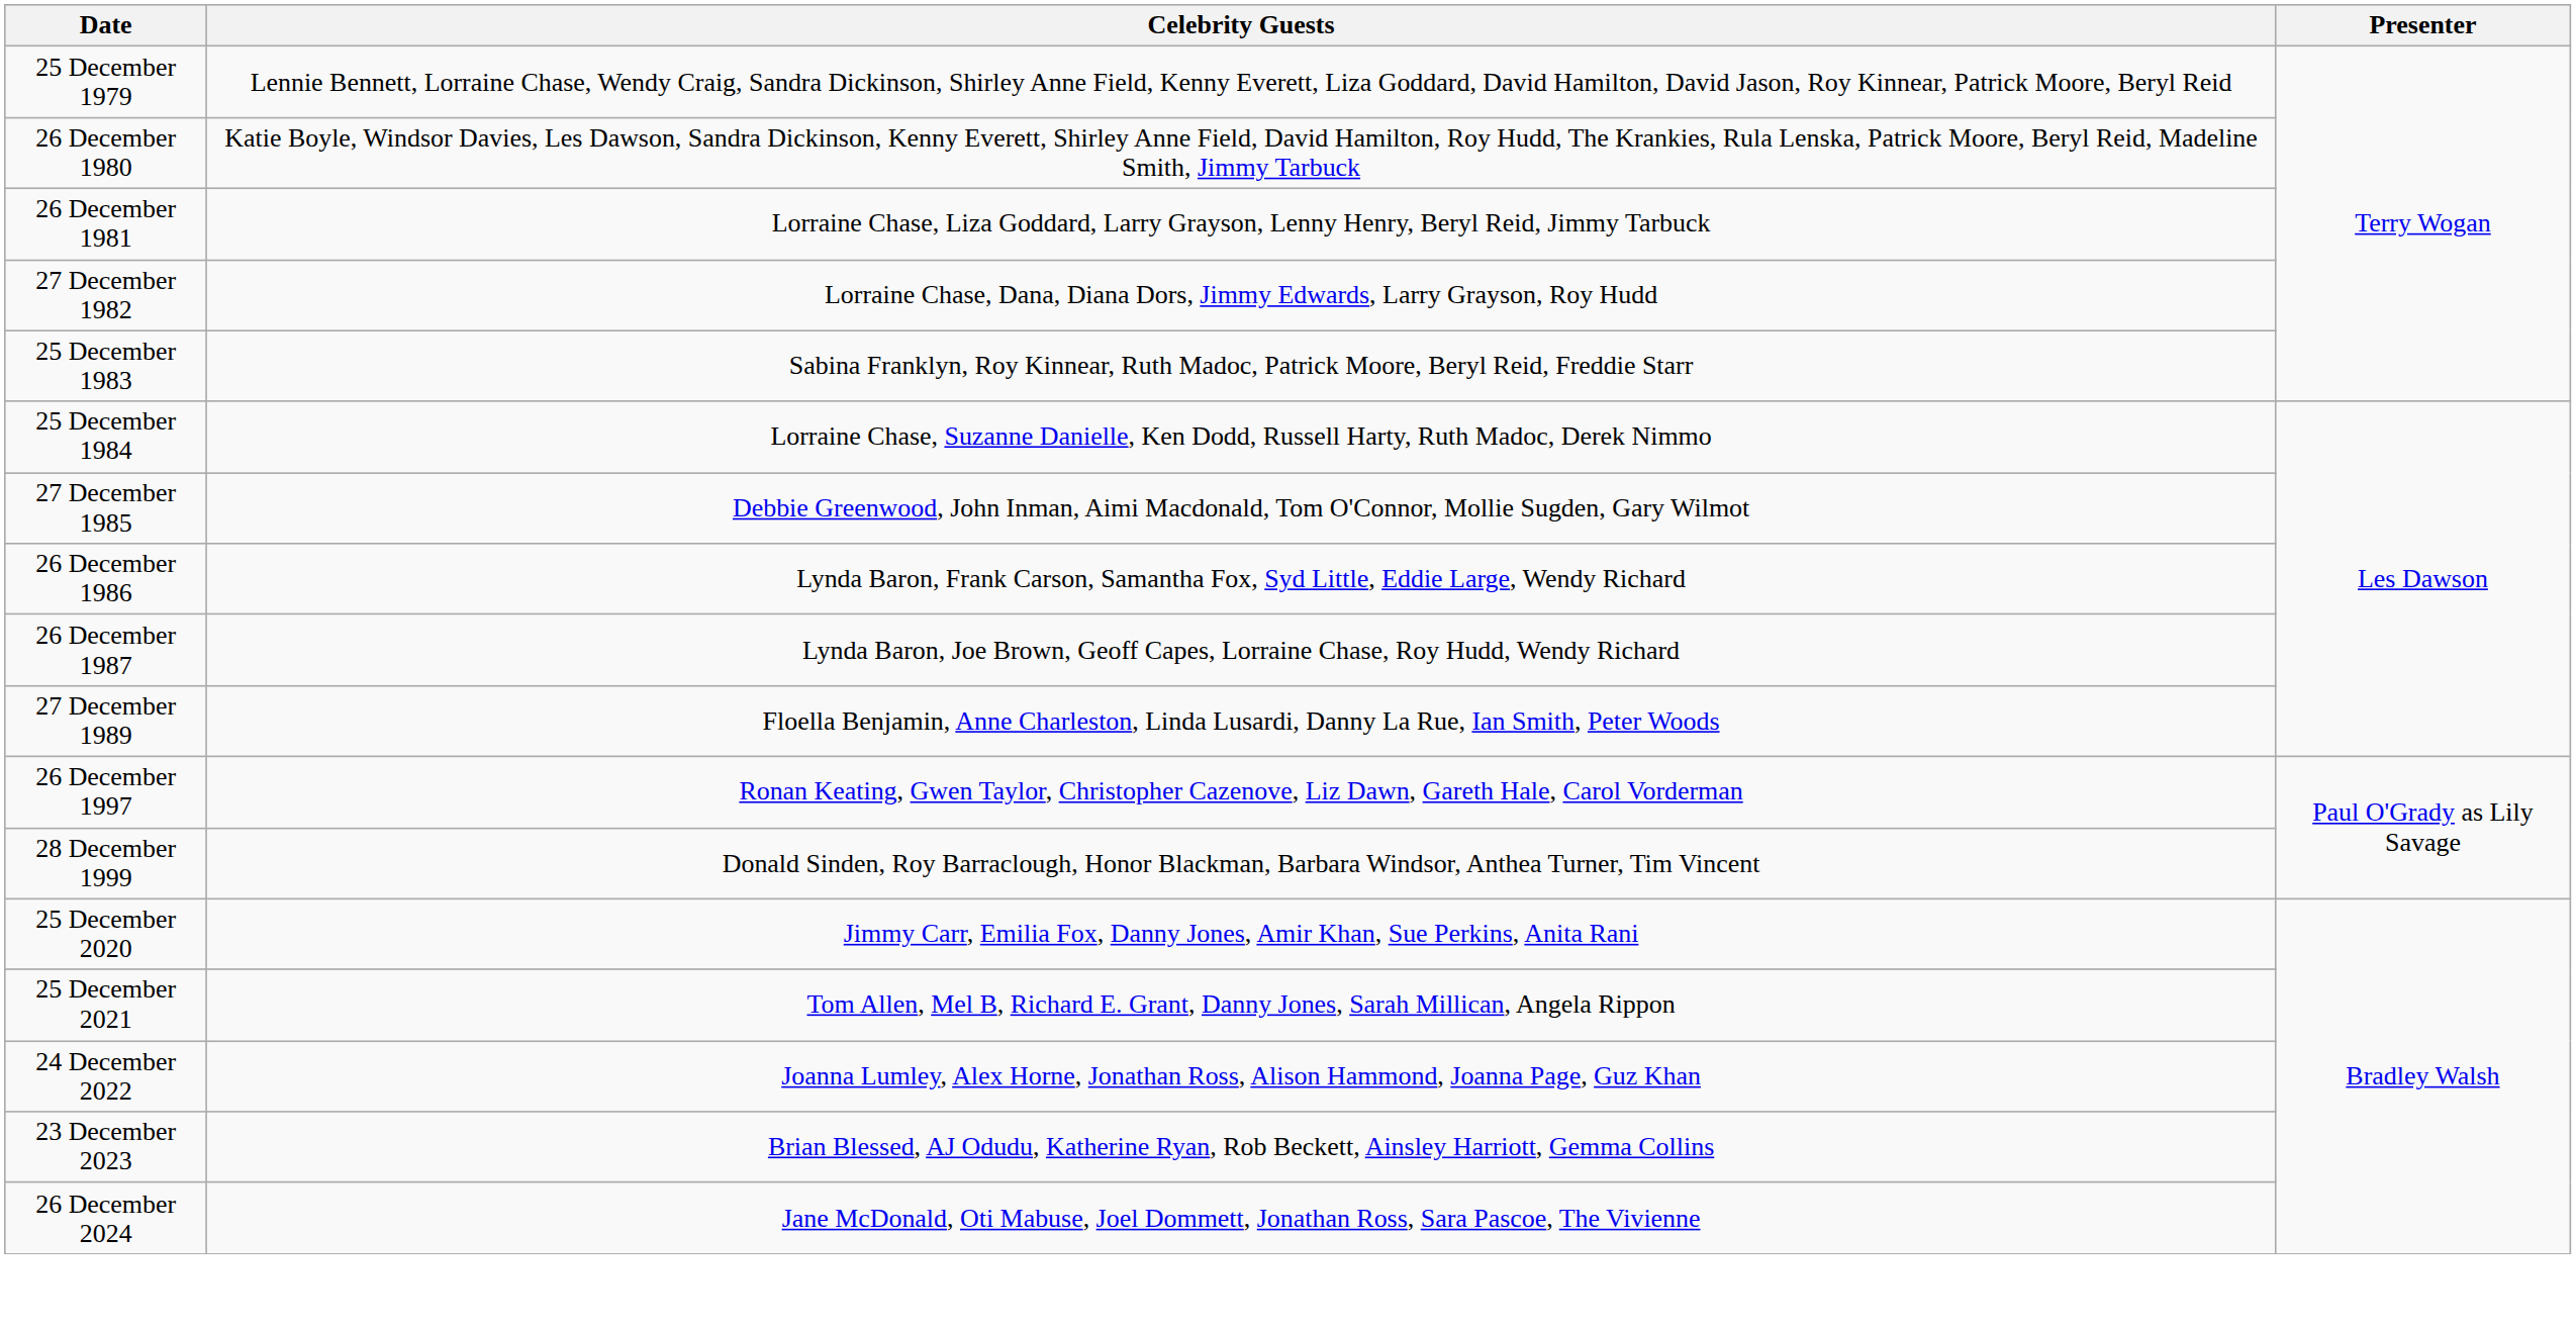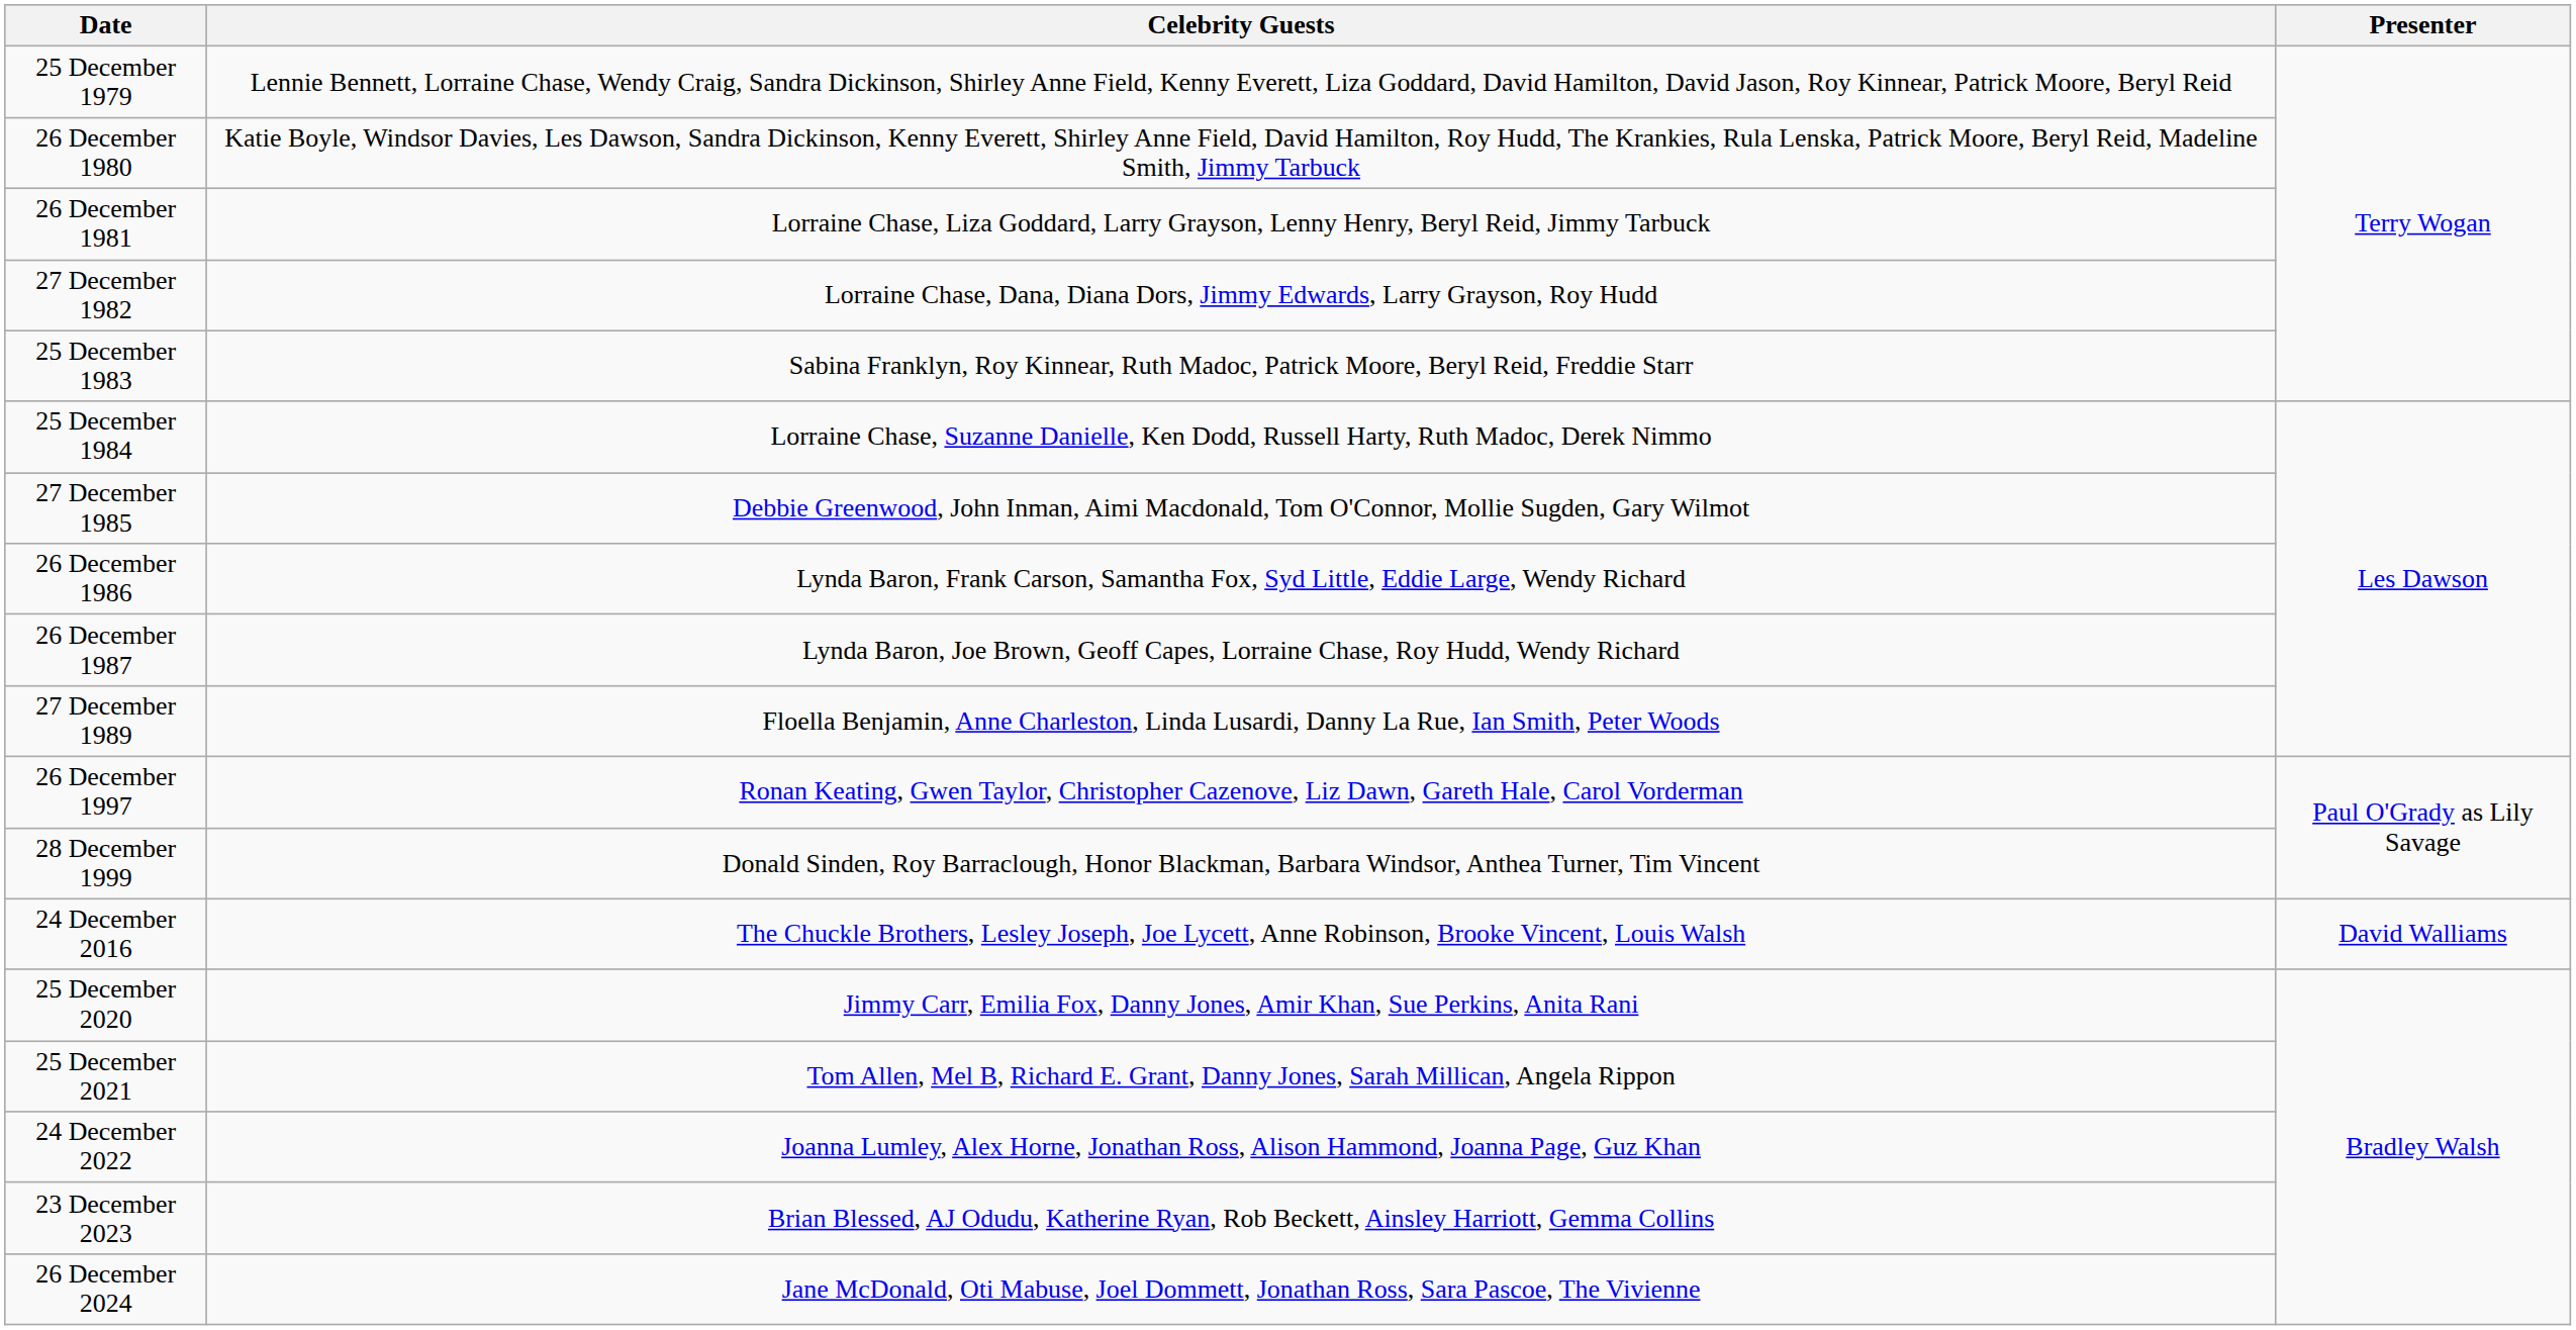 <table class="wikitable" style="text-align:center;">
 <tr>
 <th>Date</th>
 <th>Celebrity Guests</th>
 <th>Presenter</th>
 </tr>
 <tr>
 <td>25 December 1979</td>
 <td>Lennie Bennett, Lorraine Chase, Wendy Craig, Sandra Dickinson, Shirley Anne Field, Kenny Everett, Liza Goddard, David Hamilton, David Jason, Roy Kinnear, Patrick Moore, Beryl Reid</td>
 <td rowspan="5"=><a href='#'>Terry Wogan</a></td>
 </tr>
 <tr>
 <td>26 December 1980</td>
 <td>Katie Boyle, Windsor Davies, Les Dawson, Sandra Dickinson, Kenny Everett, Shirley Anne Field, David Hamilton, Roy Hudd, The Krankies, Rula Lenska, Patrick Moore, Beryl Reid, Madeline Smith, <a href='#'>Jimmy Tarbuck</a></td>
 </tr>
 <tr>
 <td>26 December 1981</td>
 <td>Lorraine Chase, Liza Goddard, Larry Grayson, Lenny Henry, Beryl Reid, Jimmy Tarbuck</td>
 </tr>
 <tr>
 <td>27 December 1982</td>
 <td>Lorraine Chase, Dana, Diana Dors, <a href='#'>Jimmy Edwards</a>, Larry Grayson, Roy Hudd</td>
 </tr>
 <tr>
 <td>25 December 1983</td>
 <td>Sabina Franklyn, Roy Kinnear, Ruth Madoc, Patrick Moore, Beryl Reid, Freddie Starr</td>
 </tr>
 <tr>
 <td>25 December 1984</td>
 <td>Lorraine Chase, <a href='#'>Suzanne Danielle</a>, Ken Dodd, Russell Harty, Ruth Madoc, Derek Nimmo</td>
 <td rowspan="5"=><a href='#'>Les Dawson</a></td>
 </tr>
 <tr>
 <td>27 December 1985</td>
 <td><a href='#'>Debbie Greenwood</a>, John Inman, Aimi Macdonald, Tom O'Connor, Mollie Sugden, Gary Wilmot</td>
 </tr>
 <tr>
 <td>26 December 1986</td>
 <td>Lynda Baron, Frank Carson, Samantha Fox, <a href='#'>Syd Little</a>, <a href='#'>Eddie Large</a>, Wendy Richard</td>
 </tr>
 <tr>
 <td>26 December 1987</td>
 <td>Lynda Baron, Joe Brown, Geoff Capes, Lorraine Chase, Roy Hudd, Wendy Richard</td>
 </tr>
 <tr>
 <td>27 December 1989</td>
 <td>Floella Benjamin, <a href='#'>Anne Charleston</a>, Linda Lusardi, Danny La Rue, <a href='#'>Ian Smith</a>, <a href='#'>Peter Woods</a></td>
 </tr>
 <tr>
 <td>26 December 1997</td>
 <td><a href='#'>Ronan Keating</a>, <a href='#'>Gwen Taylor</a>, <a href='#'>Christopher Cazenove</a>, <a href='#'>Liz Dawn</a>, <a href='#'>Gareth Hale</a>, <a href='#'>Carol Vorderman</a></td>
 <td rowspan="2"=><a href='#'>Paul O'Grady</a> as Lily Savage</td>
 </tr>
 <tr>
 <td>28 December 1999</td>
 <td>Donald Sinden, Roy Barraclough, Honor Blackman, Barbara Windsor, Anthea Turner, Tim Vincent</td>
 </tr>
 <tr>
+<td>24 December 2016</td>
+<td><a href='#'>The Chuckle Brothers</a>, <a href='#'>Lesley Joseph</a>, <a href='#'>Joe Lycett</a>, Anne Robinson, <a href='#'>Brooke Vincent</a>, <a href='#'>Louis Walsh</a></td>
+<td><a href='#'>David Walliams</a></td>
+</tr>
+<tr>
 <td>25 December 2020</td>
 <td><a href='#'>Jimmy Carr</a>, <a href='#'>Emilia Fox</a>, <a href='#'>Danny Jones</a>, <a href='#'>Amir Khan</a>, <a href='#'>Sue Perkins</a>, <a href='#'>Anita Rani</a></td>
 <td rowspan="5"=><a href='#'>Bradley Walsh</a></td>
 </tr>
 <tr>
 <td>25 December 2021</td>
 <td><a href='#'>Tom Allen</a>, <a href='#'>Mel B</a>, <a href='#'>Richard E. Grant</a>, <a href='#'>Danny Jones</a>, <a href='#'>Sarah Millican</a>, Angela Rippon</td>
 </tr>
 <tr>
 <td>24 December 2022</td>
 <td><a href='#'>Joanna Lumley</a>, <a href='#'>Alex Horne</a>, <a href='#'>Jonathan Ross</a>, <a href='#'>Alison Hammond</a>, <a href='#'>Joanna Page</a>, <a href='#'>Guz Khan</a></td>
 </tr>
 <tr>
 <td>23 December 2023</td>
 <td><a href='#'>Brian Blessed</a>, <a href='#'>AJ Odudu</a>, <a href='#'>Katherine Ryan</a>, Rob Beckett, <a href='#'>Ainsley Harriott</a>, <a href='#'>Gemma Collins</a></td>
 </tr>
 <tr>
 <td>26 December 2024</td>
 <td><a href='#'>Jane McDonald</a>, <a href='#'>Oti Mabuse</a>, <a href='#'>Joel Dommett</a>, <a href='#'>Jonathan Ross</a>, <a href='#'>Sara Pascoe</a>, <a href='#'>The Vivienne</a></td>
 </tr>
 </table>
